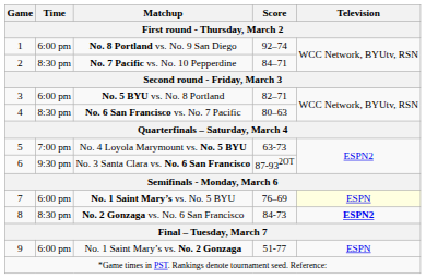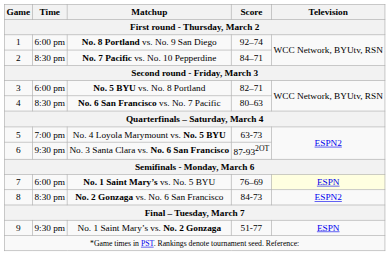 <table class="wikitable" style="font-size: 95%;text-align:center">
 <tr>
 <th>Game</th>
 <th>Time </th>
 <th>Matchup</th>
 <th>Score</th>
 <th>Television</th>
 </tr>
 <tr>
 <th colspan=5>First round - Thursday, March 2</th>
 </tr>
 <tr>
 <td>1</td>
 <td>6:00 pm</td>
 <td><strong>No. 8 Portland</strong> vs. No. 9 San Diego</td>
 <td>92–74</td>
 <td rowspan=2>WCC Network, BYUtv, RSN</td>
 </tr>
 <tr>
 <td>2</td>
 <td>8:30 pm</td>
 <td><strong>No. 7 Pacific</strong> vs. No. 10 Pepperdine</td>
 <td>84–71</td>
 </tr>
 <tr>
 <th colspan=5>Second round - Friday, March 3</th>
 </tr>
 <tr>
 <td>3</td>
 <td>6:00 pm</td>
 <td><strong>No. 5 BYU</strong> vs. No. 8 Portland</td>
 <td>82–71</td>
 <td rowspan=2>WCC Network, BYUtv, RSN</td>
 </tr>
 <tr>
 <td>4</td>
 <td>8:30 pm</td>
 <td><strong>No. 6 San Francisco</strong> vs. No. 7 Pacific</td>
 <td>80–63</td>
 </tr>
 <tr>
 <th colspan=5>Quarterfinals – Saturday, March 4</th>
 </tr>
 <tr>
 <td>5</td>
 <td>7:00 pm</td>
 <td>No. 4 Loyola Marymount vs. <strong>No. 5 BYU</strong></td>
 <td>63-73</td>
 <td rowspan=2><a href='#'>ESPN2</a></td>
 </tr>
 <tr>
 <td>6</td>
 <td>9:30 pm</td>
 <td>No. 3 Santa Clara vs. <strong>No. 6 San Francisco</strong></td>
 <td>87-93<sup>2OT</sup></td>
 </tr>
 <tr>
 <th colspan=5>Semifinals - Monday, March 6</th>
 </tr>
 <tr>
 <td>7</td>
 <td>6:00 pm</td>
 <td><strong>No. 1 Saint Mary’s</strong> vs. No. 5 BYU</td>
 <td>76–69</td>
 <td style="background: lightyellow;"><a href='#'>ESPN</a></td>
 </tr>
 <tr>
 <td>8</td>
 <td>8:30 pm</td>
 <td><strong>No. 2 Gonzaga</strong> vs. No. 6 San Francisco</td>
 <td>84-73</td>
-<td><strong><a href='#'>ESPN2</a></strong></td>
+<td><a href='#'>ESPN2</a></td>
 </tr>
 <tr>
 <th colspan=5>Final – Tuesday, March 7</th>
 </tr>
 <tr>
 <td>9</td>
-<td>6:00 pm</td>
+<td>9:30 pm</td>
 <td>No. 1 Saint Mary’s vs. <strong>No. 2 Gonzaga</strong></td>
 <td>51-77</td>
 <td><a href='#'>ESPN</a></td>
 </tr>
 <tr>
 <td colspan=5><small>*Game times in <a href='#'>PST</a>.  Rankings denote tournament seed. Reference:</small></td>
 </tr>
 </table>
